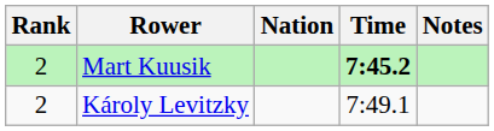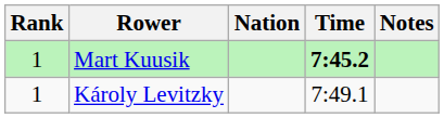 <table class="wikitable sortable" style="text-align:center">
 <tr>
 <th>Rank</th>
 <th>Rower</th>
 <th>Nation</th>
 <th>Time</th>
 <th>Notes</th>
 </tr>
 <tr bgcolor=bbf3bb>
-<td>2</td>
+<td>1</td>
 <td align=left><a href='#'>Mart Kuusik</a></td>
 <td align=left></td>
 <td><strong>7:45.2</strong></td>
 <td></td>
 </tr>
 <tr>
-<td>2</td>
+<td>1</td>
 <td align=left><a href='#'>Károly Levitzky</a></td>
 <td align=left></td>
 <td>7:49.1</td>
 <td></td>
 </tr>
 </table>
